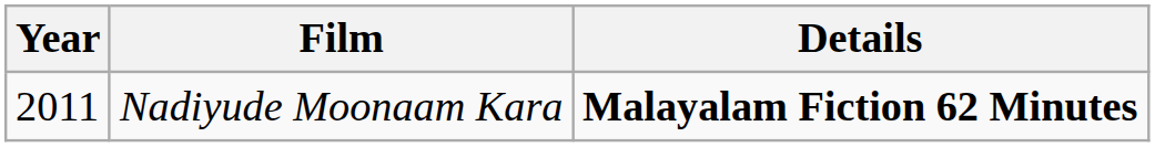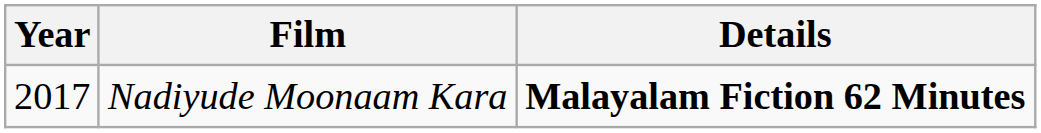 <table class="wikitable sortable">
 <tr>
 <th>Year</th>
 <th>Film</th>
 <th>Details</th>
 </tr>
 <tr>
-<td>2011</td>
+<td>2017</td>
 <td><em>Nadiyude Moonaam Kara</em></td>
 <td><strong>Malayalam Fiction 62 Minutes</strong></td>
 </tr>
 </table>
